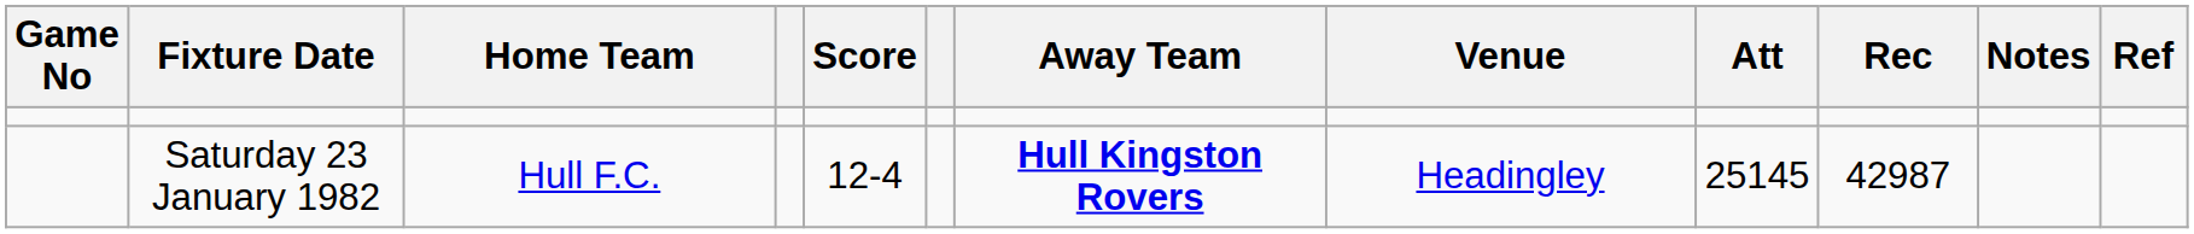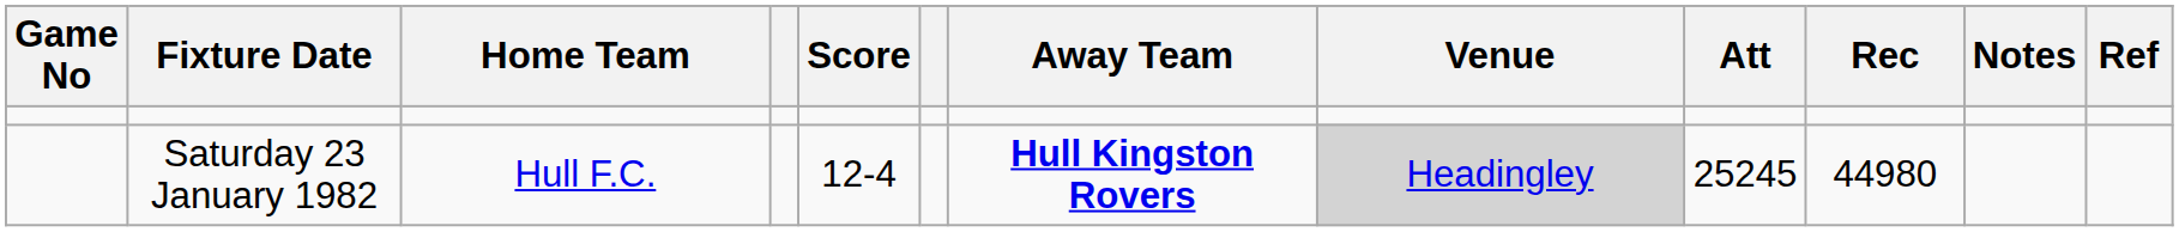 <table class="wikitable" style="text-align:center;">
 <tr>
 <th width=10 abbr="No">Game No</th>
 <th width=110 abbr="Date">Fixture Date</th>
 <th width=150 abbr="Home Team">Home Team</th>
 <th width=5 abbr="space"></th>
 <th width=20 abbr="Score">Score</th>
 <th width=5 abbr="space"></th>
 <th width=150 abbr="Away Team">Away Team</th>
 <th width=150 abbr="Venue">Venue</th>
 <th width=45 abbr="Att">Att</th>
 <th width=60 abbr="Rec">Rec</th>
 <th width=20 abbr="Notes">Notes</th>
 <th width=30 abbr="Ref">Ref</th>
 </tr>
 <tr>
 <td></td>
 <td></td>
 <td></td>
 <td></td>
 <td></td>
 <td></td>
 <td></td>
 <td></td>
 <td></td>
 <td></td>
 <td></td>
 </tr>
 <tr>
 <td></td>
 <td>Saturday 23 January 1982</td>
 <td><a href='#'>Hull F.C.</a></td>
 <td></td>
 <td>12-4</td>
 <td></td>
 <td><strong><a href='#'>Hull Kingston Rovers</a></strong></td>
-<td><a href='#'>Headingley</a></td>
-<td>25145</td>
-<td>42987</td>
+<td style="background: lightgrey;"><a href='#'>Headingley</a></td>
+<td>25245</td>
+<td>44980</td>
 <td></td>
 <td></td>
 </tr>
 </table>
